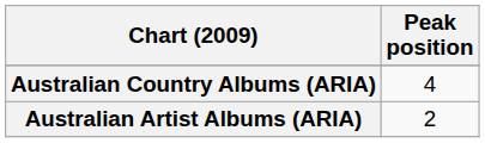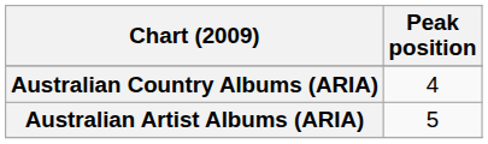 <table class="wikitable sortable plainrowheaders" style="text-align:center">
 <tr>
 <th scope="col">Chart (2009)</th>
 <th scope="col">Peak<br> position</th>
 </tr>
 <tr>
 </tr>
 <tr>
 <th scope="row">Australian Country Albums (ARIA)</th>
 <td>4</td>
 </tr>
 <tr>
 <th scope="row">Australian Artist Albums (ARIA)</th>
-<td>2</td>
+<td>5</td>
 </tr>
 <tr>
 </tr>
 </table>
